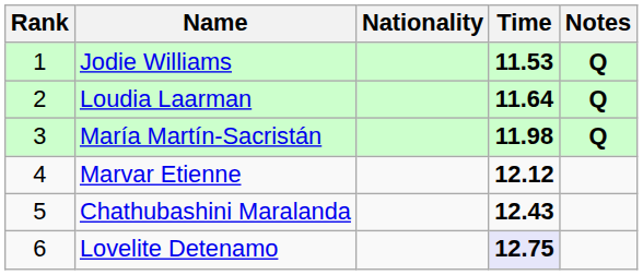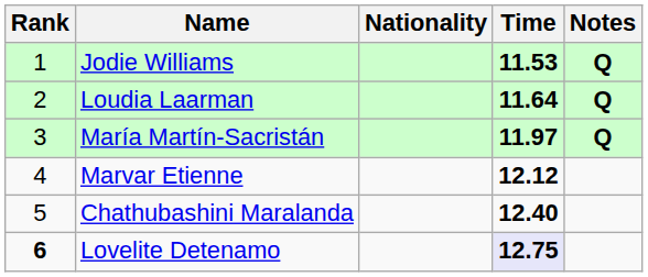 <table class="wikitable sortable" style="text-align:center">
 <tr>
 <th>Rank</th>
 <th>Name</th>
 <th>Nationality</th>
 <th>Time</th>
 <th>Notes</th>
 </tr>
 <tr bgcolor=ccffcc>
 <td>1</td>
 <td align=left><a href='#'>Jodie Williams</a></td>
 <td align=left></td>
 <td><strong>11.53</strong></td>
 <td><strong>Q</strong></td>
 </tr>
 <tr bgcolor=ccffcc>
 <td>2</td>
 <td align=left><a href='#'>Loudia Laarman</a></td>
 <td align=left></td>
 <td><strong>11.64</strong></td>
 <td><strong>Q</strong></td>
 </tr>
 <tr bgcolor=ccffcc>
 <td>3</td>
 <td align=left><a href='#'>María Martín-Sacristán</a></td>
 <td align=left></td>
-<td><strong>11.98</strong></td>
+<td><strong>11.97</strong></td>
 <td><strong>Q</strong></td>
 </tr>
 <tr>
 <td>4</td>
 <td align=left><a href='#'>Marvar Etienne</a></td>
 <td align=left></td>
 <td><strong>12.12</strong></td>
 <td></td>
 </tr>
 <tr>
 <td>5</td>
 <td align=left><a href='#'>Chathubashini Maralanda</a></td>
 <td align=left></td>
-<td><strong>12.43</strong></td>
+<td><strong>12.40</strong></td>
 <td></td>
 </tr>
 <tr>
-<td>6</td>
+<td><strong>6</strong></td>
 <td align=left><a href='#'>Lovelite Detenamo</a></td>
 <td align=left></td>
 <td style="background: lavender;"><strong>12.75</strong></td>
 <td></td>
 </tr>
 </table>
